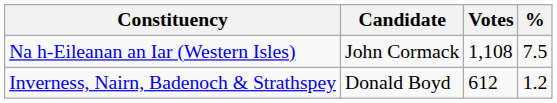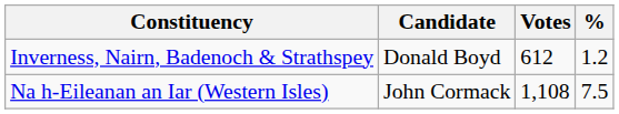 <table class="wikitable">
 <tr>
 <th>Constituency</th>
 <th>Candidate</th>
 <th>Votes</th>
 <th>%</th>
 </tr>
 <tr>
+<td><a href='#'>Inverness, Nairn, Badenoch & Strathspey</a></td>
+<td>Donald Boyd</td>
+<td>612</td>
+<td>1.2</td>
+</tr>
+<tr>
 <td><a href='#'>Na h-Eileanan an Iar (Western Isles)</a></td>
 <td>John Cormack</td>
 <td>1,108</td>
 <td>7.5</td>
 </tr>
-<tr>
-<td><a href='#'>Inverness, Nairn, Badenoch & Strathspey</a></td>
-<td>Donald Boyd</td>
-<td>612</td>
-<td>1.2</td>
-</tr>
 </table>
